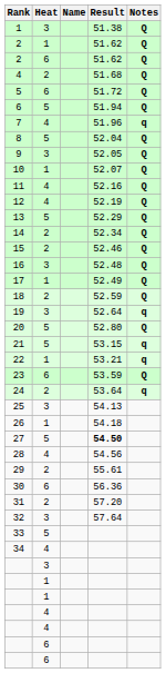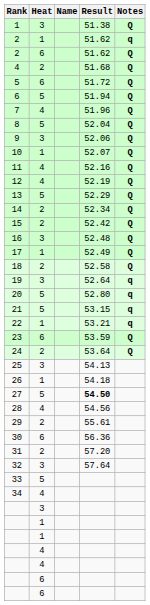 <table class="sortable wikitable">
 <tr>
 <th>Rank</th>
 <th>Heat</th>
 <th>Name</th>
 <th>Result</th>
 <th>Notes</th>
 </tr>
 <tr style="background:#ccffcc;" align="center">
 <td>1</td>
 <td>3</td>
 <td align="left"></td>
 <td>51.38</td>
 <td><strong>Q</strong></td>
 </tr>
 <tr style="background:#ccffcc;" align="center">
 <td>2</td>
 <td>1</td>
 <td align="left"></td>
 <td>51.62</td>
-<td><strong>Q</strong></td>
+<td><strong>q</strong></td>
 </tr>
 <tr style="background:#ccffcc;" align="center">
 <td>2</td>
 <td>6</td>
 <td align="left"></td>
 <td>51.62</td>
 <td><strong>Q</strong></td>
 </tr>
 <tr style="background:#ccffcc;" align="center">
 <td>4</td>
 <td>2</td>
 <td align="left"></td>
 <td>51.68</td>
 <td><strong>Q</strong></td>
 </tr>
 <tr style="background:#ccffcc;" align="center">
 <td>5</td>
 <td>6</td>
 <td align="left"></td>
 <td>51.72</td>
 <td><strong>Q</strong></td>
 </tr>
 <tr style="background:#ccffcc;" align="center">
 <td>6</td>
 <td>5</td>
 <td align="left"></td>
 <td>51.94</td>
 <td><strong>Q</strong></td>
 </tr>
 <tr style="background:#ccffcc;" align="center">
 <td>7</td>
 <td>4</td>
 <td align="left"></td>
 <td>51.96</td>
-<td><strong>q</strong></td>
+<td><strong>Q</strong></td>
 </tr>
 <tr style="background:#ccffcc;" align="center">
 <td>8</td>
 <td>5</td>
 <td align="left"></td>
 <td>52.04</td>
 <td><strong>Q</strong></td>
 </tr>
 <tr style="background:#ccffcc;" align="center">
 <td>9</td>
 <td>3</td>
 <td align="left"></td>
-<td>52.05</td>
+<td>52.06</td>
 <td><strong>Q</strong></td>
 </tr>
 <tr style="background:#ccffcc;" align="center">
 <td>10</td>
 <td>1</td>
 <td align="left"></td>
 <td>52.07</td>
 <td><strong>Q</strong></td>
 </tr>
 <tr style="background:#ccffcc;" align="center">
 <td>11</td>
 <td>4</td>
 <td align="left"></td>
 <td>52.16</td>
 <td><strong>Q</strong></td>
 </tr>
 <tr style="background:#ccffcc;" align="center">
 <td>12</td>
 <td>4</td>
 <td align="left"></td>
 <td>52.19</td>
 <td><strong>Q</strong></td>
 </tr>
 <tr style="background:#ccffcc;" align="center">
 <td>13</td>
 <td>5</td>
 <td align="left"></td>
 <td>52.29</td>
 <td><strong>Q</strong></td>
 </tr>
 <tr style="background:#ccffcc;" align="center">
 <td>14</td>
 <td>2</td>
 <td align="left"></td>
 <td>52.34</td>
 <td><strong>Q</strong></td>
 </tr>
 <tr style="background:#ccffcc;" align="center">
 <td>15</td>
 <td>2</td>
 <td align="left"></td>
-<td>52.46</td>
+<td>52.42</td>
 <td><strong>Q</strong></td>
 </tr>
 <tr style="background:#ccffcc;" align="center">
 <td>16</td>
 <td>3</td>
 <td align="left"></td>
 <td>52.48</td>
 <td><strong>Q</strong></td>
 </tr>
 <tr style="background:#ccffcc;" align="center">
 <td>17</td>
 <td>1</td>
 <td align="left"></td>
 <td>52.49</td>
 <td><strong>Q</strong></td>
 </tr>
 <tr style="background:#ddffdd;" align="center">
 <td>18</td>
 <td>2</td>
 <td align="left"></td>
-<td>52.59</td>
+<td>52.58</td>
 <td><strong>Q</strong></td>
 </tr>
 <tr style="background:#ddffdd;" align="center">
 <td>19</td>
 <td>3</td>
 <td align="left"></td>
 <td>52.64</td>
 <td><strong>q</strong></td>
 </tr>
 <tr style="background:#ddffdd;" align="center">
 <td>20</td>
 <td>5</td>
 <td align="left"></td>
 <td>52.80</td>
-<td><strong>Q</strong></td>
+<td><strong>q</strong></td>
 </tr>
 <tr style="background:#ddffdd;" align="center">
 <td>21</td>
 <td>5</td>
 <td align="left"></td>
 <td>53.15</td>
 <td><strong>q</strong></td>
 </tr>
 <tr style="background:#ddffdd;" align="center">
 <td>22</td>
 <td>1</td>
 <td align="left"></td>
 <td>53.21</td>
 <td><strong>q</strong></td>
 </tr>
 <tr style="background:#ccffcc;" align="center">
 <td>23</td>
 <td>6</td>
 <td align="left"></td>
 <td>53.59</td>
 <td><strong>Q</strong></td>
 </tr>
 <tr style="background:#ddffdd;" align="center">
 <td>24</td>
 <td>2</td>
 <td align="left"></td>
 <td>53.64</td>
-<td><strong>q</strong></td>
+<td><strong>Q</strong></td>
 </tr>
 <tr align="center">
 <td>25</td>
 <td>3</td>
 <td align="left"></td>
 <td>54.13</td>
 <td></td>
 </tr>
 <tr align="center">
 <td>26</td>
 <td>1</td>
 <td align="left"></td>
 <td>54.18</td>
 <td></td>
 </tr>
 <tr align="center">
 <td>27</td>
 <td>5</td>
 <td align="left"></td>
 <td><strong>54.50</strong></td>
 <td></td>
 </tr>
 <tr align="center">
 <td>28</td>
 <td>4</td>
 <td align="left"></td>
 <td>54.56</td>
 <td></td>
 </tr>
 <tr align="center">
 <td>29</td>
 <td>2</td>
 <td align="left"></td>
 <td>55.61</td>
 <td></td>
 </tr>
 <tr align="center">
 <td>30</td>
 <td>6</td>
 <td align="left"></td>
 <td>56.36</td>
 <td></td>
 </tr>
 <tr align="center">
 <td>31</td>
 <td>2</td>
 <td align="left"></td>
 <td>57.20</td>
 <td></td>
 </tr>
 <tr align="center">
 <td>32</td>
 <td>3</td>
 <td align="left"></td>
 <td>57.64</td>
 <td></td>
 </tr>
 <tr align="center">
 <td>33</td>
 <td>5</td>
 <td align="left"></td>
 <td></td>
 <td></td>
 </tr>
 <tr align="center">
 <td>34</td>
 <td>4</td>
 <td align="left"></td>
 <td></td>
 <td></td>
 </tr>
 <tr align="center">
 <td></td>
 <td>3</td>
 <td align="left"></td>
 <td></td>
 <td></td>
 </tr>
 <tr align="center">
 <td></td>
 <td>1</td>
 <td align="left"></td>
 <td></td>
 <td></td>
 </tr>
 <tr align="center">
 <td></td>
 <td>1</td>
 <td align="left"></td>
 <td></td>
 <td></td>
 </tr>
 <tr align="center">
 <td></td>
 <td>4</td>
 <td align="left"></td>
 <td></td>
 <td></td>
 </tr>
 <tr align="center">
 <td></td>
 <td>4</td>
 <td align="left"></td>
 <td></td>
 <td></td>
 </tr>
 <tr align="center">
 <td></td>
 <td>6</td>
 <td align="left"></td>
 <td></td>
 <td></td>
 </tr>
 <tr align="center">
 <td></td>
 <td>6</td>
 <td align="left"></td>
 <td></td>
 <td></td>
 </tr>
 </table>
